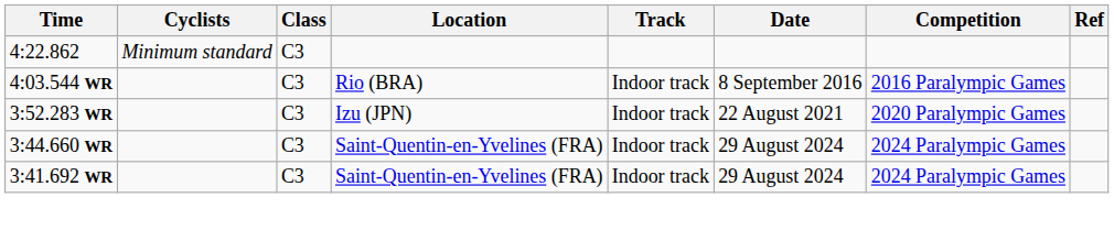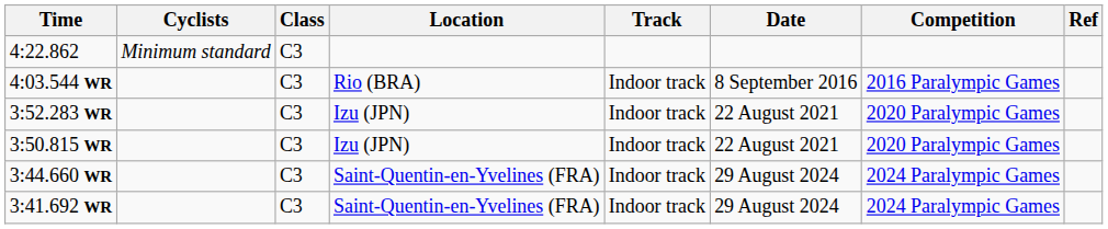 <table class="wikitable">
 <tr align="left">
 <th>Time</th>
 <th>Cyclists</th>
 <th>Class</th>
 <th>Location</th>
 <th>Track</th>
 <th>Date</th>
 <th>Competition</th>
 <th>Ref</th>
 </tr>
 <tr>
 <td>4:22.862</td>
 <td> <em>Minimum standard</em></td>
 <td>C3</td>
 <td></td>
 <td></td>
 <td></td>
 <td></td>
 <td></td>
 </tr>
 <tr>
 <td>4:03.544 <small><strong>WR</strong></small></td>
 <td></td>
 <td>C3</td>
 <td><a href='#'>Rio</a> (BRA)</td>
 <td>Indoor track</td>
 <td>8 September 2016</td>
 <td><a href='#'>2016 Paralympic Games</a></td>
 <td></td>
 </tr>
 <tr>
 <td>3:52.283 <small><strong>WR</strong></small></td>
 <td></td>
 <td>C3</td>
 <td><a href='#'>Izu</a> (JPN)</td>
 <td>Indoor track</td>
 <td>22 August 2021</td>
 <td><a href='#'>2020 Paralympic Games</a></td>
 <td></td>
 </tr>
 <tr>
+<td>3:50.815 <small><strong>WR</strong></small></td>
+<td></td>
+<td>C3</td>
+<td><a href='#'>Izu</a> (JPN)</td>
+<td>Indoor track</td>
+<td>22 August 2021</td>
+<td><a href='#'>2020 Paralympic Games</a></td>
+<td></td>
+</tr>
+<tr>
 <td>3:44.660 <small><strong>WR</strong></small></td>
 <td></td>
 <td>C3</td>
 <td><a href='#'>Saint-Quentin-en-Yvelines</a> (FRA)</td>
 <td>Indoor track</td>
 <td>29 August 2024</td>
 <td><a href='#'>2024 Paralympic Games</a></td>
 <td></td>
 </tr>
 <tr>
 <td>3:41.692 <small><strong>WR</strong></small></td>
 <td></td>
 <td>C3</td>
 <td><a href='#'>Saint-Quentin-en-Yvelines</a> (FRA)</td>
 <td>Indoor track</td>
 <td>29 August 2024</td>
 <td><a href='#'>2024 Paralympic Games</a></td>
 <td></td>
 </tr>
 </table>
